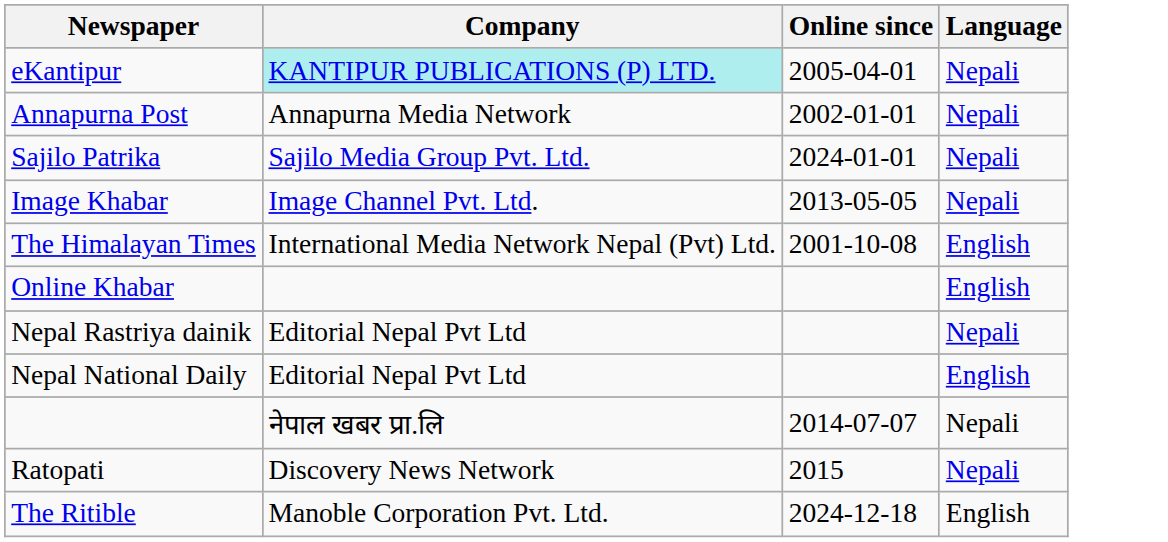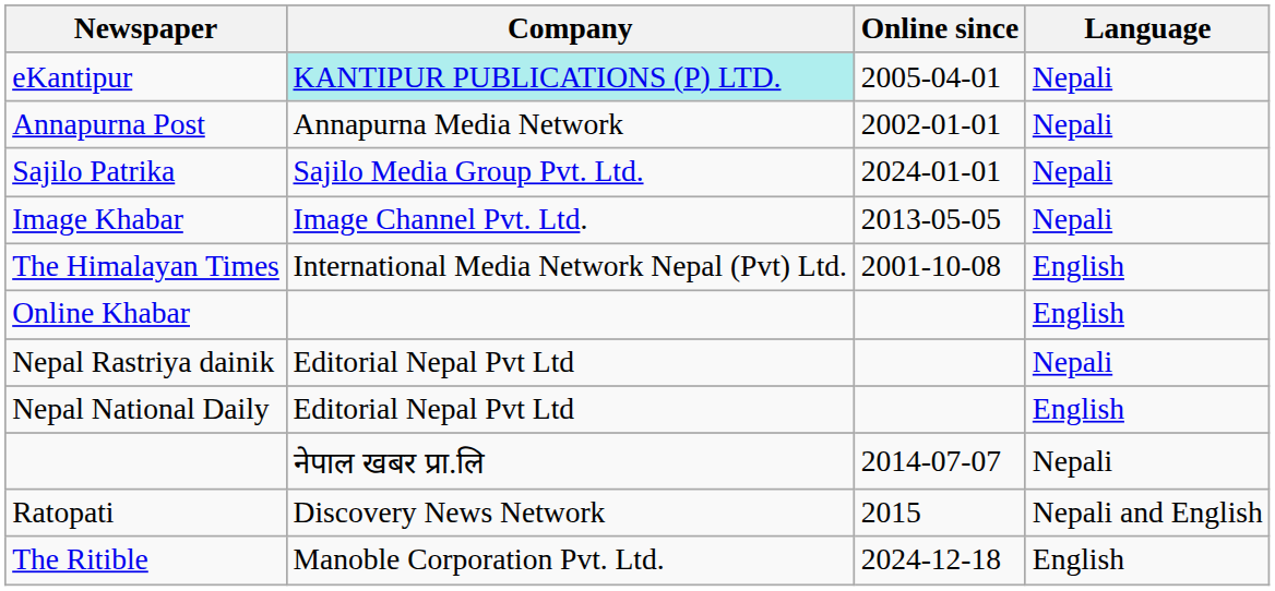 <table class="wikitable sortable">
 <tr>
 <th>Newspaper</th>
 <th>Company</th>
 <th>Online since</th>
 <th>Language</th>
 </tr>
 <tr>
 <td><a href='#'>eKantipur</a></td>
 <td style="background: paleturquoise;"><a href='#'>KANTIPUR PUBLICATIONS (P) LTD.</a></td>
 <td>2005-04-01</td>
 <td><a href='#'>Nepali</a></td>
 </tr>
 <tr>
 <td><a href='#'>Annapurna Post</a></td>
 <td>Annapurna Media Network</td>
 <td>2002-01-01</td>
 <td><a href='#'>Nepali</a></td>
 </tr>
 <tr>
 <td><a href='#'>Sajilo Patrika</a></td>
 <td><a href='#'>Sajilo Media Group Pvt. Ltd.</a></td>
 <td>2024-01-01</td>
 <td><a href='#'>Nepali</a></td>
 </tr>
 <tr>
 <td><a href='#'>Image Khabar</a></td>
 <td><a href='#'>Image Channel Pvt. Ltd</a>.</td>
 <td>2013-05-05</td>
 <td><a href='#'>Nepali</a></td>
 </tr>
 <tr>
 <td><a href='#'>The Himalayan Times</a></td>
 <td>International Media Network Nepal (Pvt) Ltd.</td>
 <td>2001-10-08</td>
 <td><a href='#'>English</a></td>
 </tr>
 <tr>
 <td><a href='#'>Online Khabar</a></td>
 <td></td>
 <td></td>
 <td><a href='#'>English</a></td>
 </tr>
 <tr>
 <td>Nepal Rastriya dainik</td>
 <td>Editorial Nepal Pvt Ltd</td>
 <td></td>
 <td><a href='#'>Nepali</a></td>
 </tr>
 <tr>
 <td>Nepal National Daily</td>
 <td>Editorial Nepal Pvt Ltd</td>
 <td></td>
 <td><a href='#'>English</a></td>
 </tr>
 <tr>
 <td></td>
 <td>नेपाल खबर प्रा.लि</td>
 <td>2014-07-07</td>
 <td>Nepali</td>
 </tr>
 <tr>
 <td>Ratopati</td>
 <td>Discovery News Network</td>
 <td>2015</td>
-<td><a href='#'>Nepali</a></td>
+<td>Nepali and English</td>
 </tr>
 <tr>
 <td><a href='#'>The Ritible</a></td>
 <td>Manoble Corporation Pvt. Ltd.</td>
 <td>2024-12-18</td>
 <td>English</td>
 </tr>
 </table>
